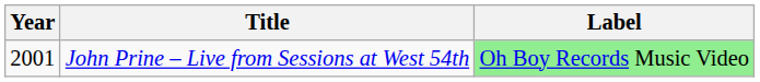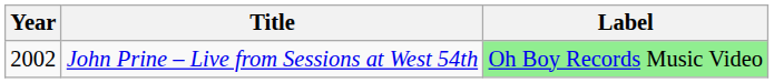 <table class="wikitable" style="text-align:center;">
 <tr>
 <th>Year</th>
 <th>Title</th>
 <th>Label</th>
 </tr>
 <tr>
-<td>2001</td>
+<td>2002</td>
 <td><em><a href='#'>John Prine – Live from Sessions at West 54th</a></em></td>
 <td style="background: lightgreen;"><a href='#'>Oh Boy Records</a> Music Video</td>
 </tr>
 </table>
